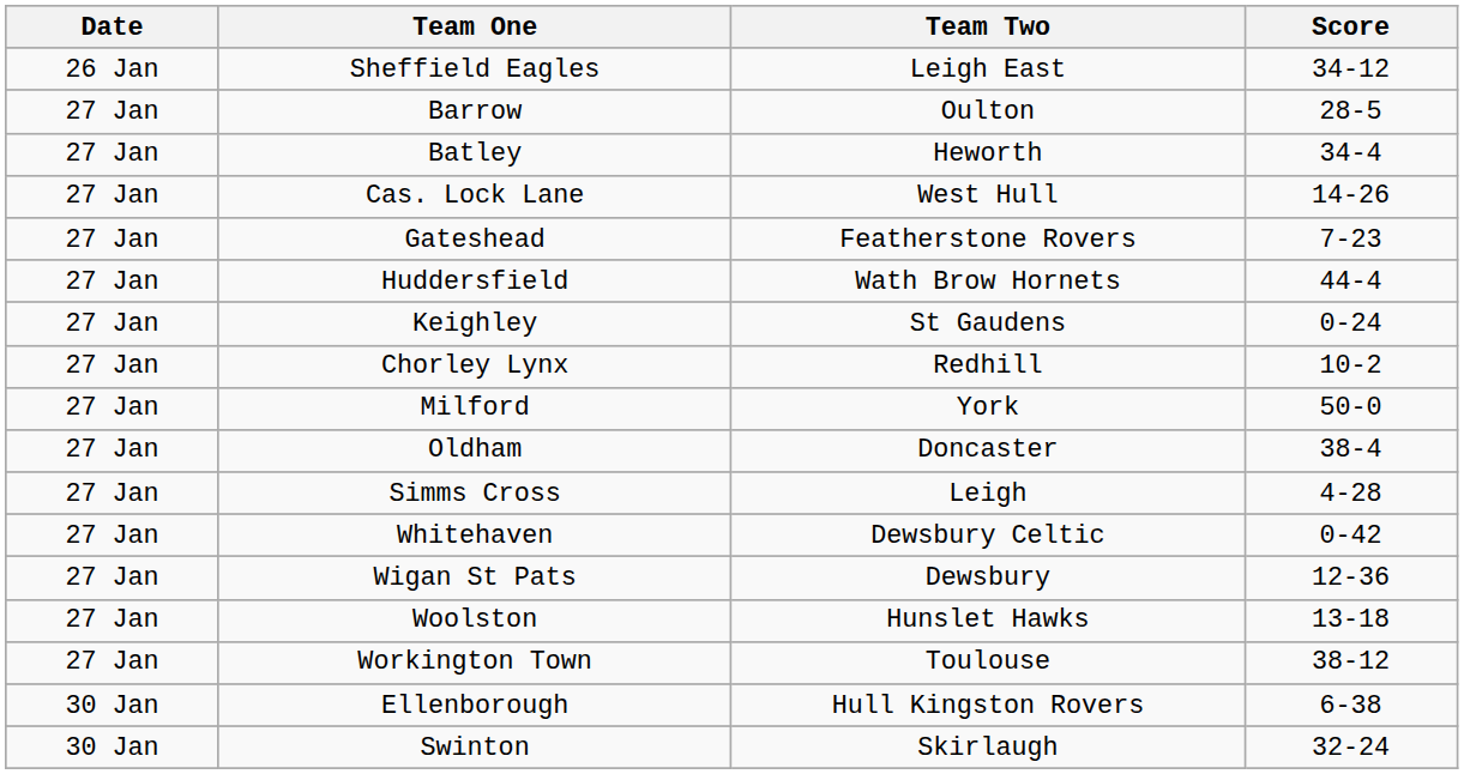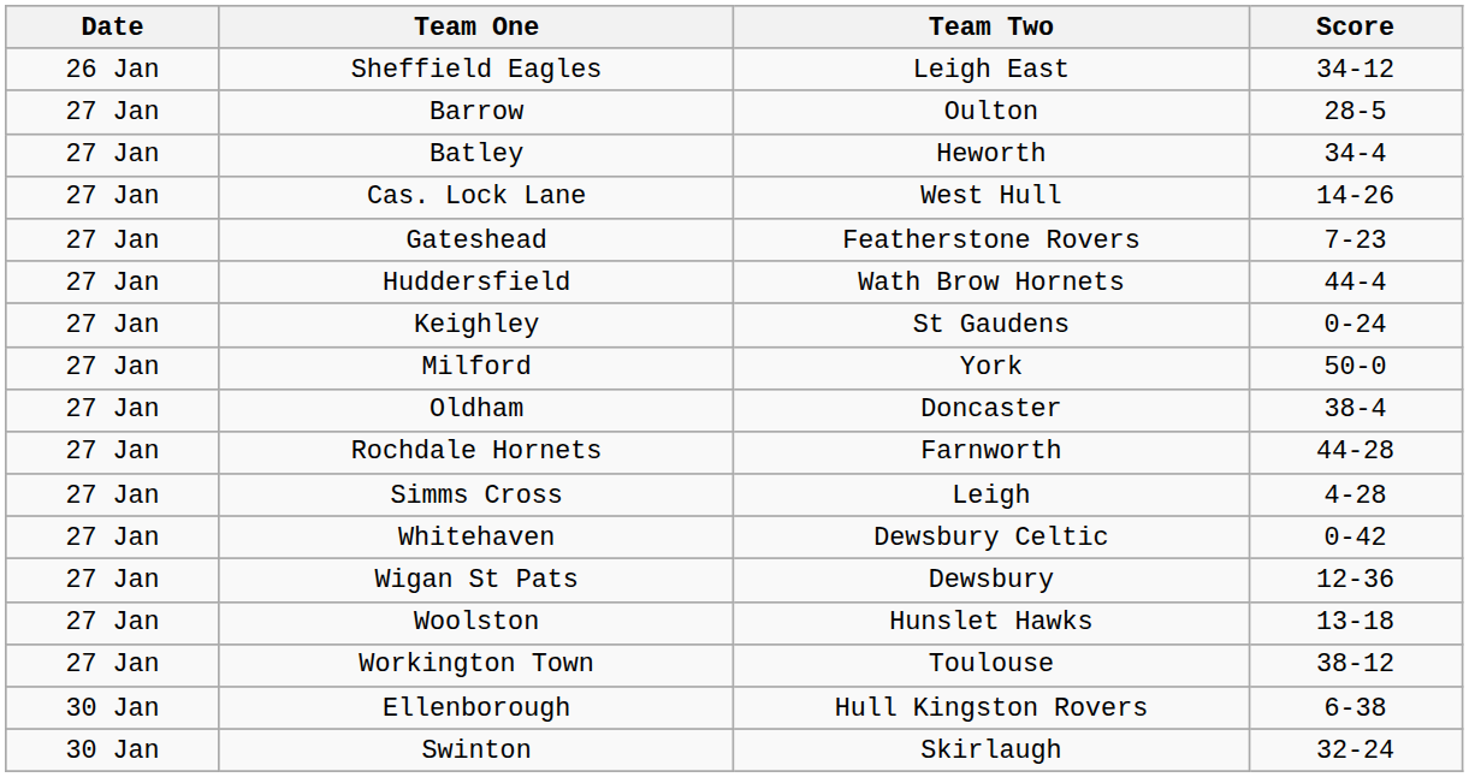 <table class="wikitable" style="text-align: center">
 <tr>
 <th width=100>Date</th>
 <th width=250>Team One</th>
 <th width=250>Team Two</th>
 <th width=100>Score</th>
 </tr>
 <tr>
 <td>26 Jan</td>
 <td>Sheffield Eagles</td>
 <td>Leigh East</td>
 <td>34-12</td>
 </tr>
 <tr>
 <td>27 Jan</td>
 <td>Barrow</td>
 <td>Oulton</td>
 <td>28-5</td>
 </tr>
 <tr>
 <td>27 Jan</td>
 <td>Batley</td>
 <td>Heworth</td>
 <td>34-4</td>
 </tr>
 <tr>
 <td>27 Jan</td>
 <td>Cas. Lock Lane</td>
 <td>West Hull</td>
 <td>14-26</td>
 </tr>
 <tr>
 <td>27 Jan</td>
 <td>Gateshead</td>
 <td>Featherstone Rovers</td>
 <td>7-23</td>
 </tr>
 <tr>
 <td>27 Jan</td>
 <td>Huddersfield</td>
 <td>Wath Brow Hornets</td>
 <td>44-4</td>
 </tr>
 <tr>
 <td>27 Jan</td>
 <td>Keighley</td>
 <td>St Gaudens</td>
 <td>0-24</td>
 </tr>
 <tr>
 <td>27 Jan</td>
-<td>Chorley Lynx</td>
-<td>Redhill</td>
-<td>10-2</td>
-</tr>
-<tr>
-<td>27 Jan</td>
 <td>Milford</td>
 <td>York</td>
 <td>50-0</td>
 </tr>
 <tr>
 <td>27 Jan</td>
 <td>Oldham</td>
 <td>Doncaster</td>
 <td>38-4</td>
+</tr>
+<tr>
+<td>27 Jan</td>
+<td>Rochdale Hornets</td>
+<td>Farnworth</td>
+<td>44-28</td>
 </tr>
 <tr>
 <td>27 Jan</td>
 <td>Simms Cross</td>
 <td>Leigh</td>
 <td>4-28</td>
 </tr>
 <tr>
 <td>27 Jan</td>
 <td>Whitehaven</td>
 <td>Dewsbury Celtic</td>
 <td>0-42</td>
 </tr>
 <tr>
 <td>27 Jan</td>
 <td>Wigan St Pats</td>
 <td>Dewsbury</td>
 <td>12-36</td>
 </tr>
 <tr>
 <td>27 Jan</td>
 <td>Woolston</td>
 <td>Hunslet Hawks</td>
 <td>13-18</td>
 </tr>
 <tr>
 <td>27 Jan</td>
 <td>Workington Town</td>
 <td>Toulouse</td>
 <td>38-12</td>
 </tr>
 <tr>
 <td>30 Jan</td>
 <td>Ellenborough</td>
 <td>Hull Kingston Rovers</td>
 <td>6-38</td>
 </tr>
 <tr>
 <td>30 Jan</td>
 <td>Swinton</td>
 <td>Skirlaugh</td>
 <td>32-24</td>
 </tr>
 </table>
